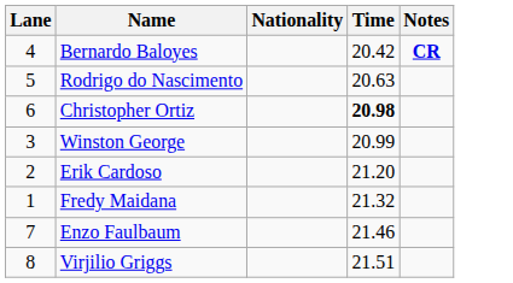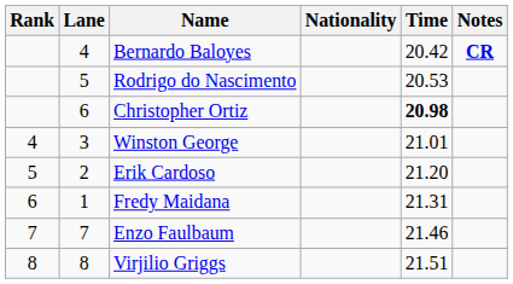 <table class="wikitable sortable" style="text-align:center">
 <tr>
+<th>Rank</th>
 <th>Lane</th>
 <th>Name</th>
 <th>Nationality</th>
 <th>Time</th>
 <th>Notes</th>
 </tr>
 <tr>
+<td></td>
 <td>4</td>
 <td align=left><a href='#'>Bernardo Baloyes</a></td>
 <td align=left></td>
 <td>20.42</td>
 <td><strong><a href='#'>CR</a></strong></td>
 </tr>
 <tr>
+<td></td>
 <td>5</td>
 <td align=left><a href='#'>Rodrigo do Nascimento</a></td>
 <td align=left></td>
-<td>20.63</td>
+<td>20.53</td>
 <td></td>
 </tr>
 <tr>
+<td></td>
 <td>6</td>
 <td align=left><a href='#'>Christopher Ortiz</a></td>
 <td align=left></td>
 <td><strong>20.98</strong></td>
 <td></td>
 </tr>
 <tr>
+<td>4</td>
 <td>3</td>
 <td align=left><a href='#'>Winston George</a></td>
 <td align=left></td>
-<td>20.99</td>
+<td>21.01</td>
 <td></td>
 </tr>
 <tr>
+<td>5</td>
 <td>2</td>
 <td align=left><a href='#'>Erik Cardoso</a></td>
 <td align=left></td>
 <td>21.20</td>
 <td></td>
 </tr>
 <tr>
+<td>6</td>
 <td>1</td>
 <td align=left><a href='#'>Fredy Maidana</a></td>
 <td align=left></td>
-<td>21.32</td>
+<td>21.31</td>
 <td></td>
 </tr>
 <tr>
+<td>7</td>
 <td>7</td>
 <td align=left><a href='#'>Enzo Faulbaum</a></td>
 <td align=left></td>
 <td>21.46</td>
 <td></td>
 </tr>
 <tr>
 <td>8</td>
+<td>8</td>
 <td align=left><a href='#'>Virjilio Griggs</a></td>
 <td align=left></td>
 <td>21.51</td>
 <td></td>
 </tr>
 </table>
